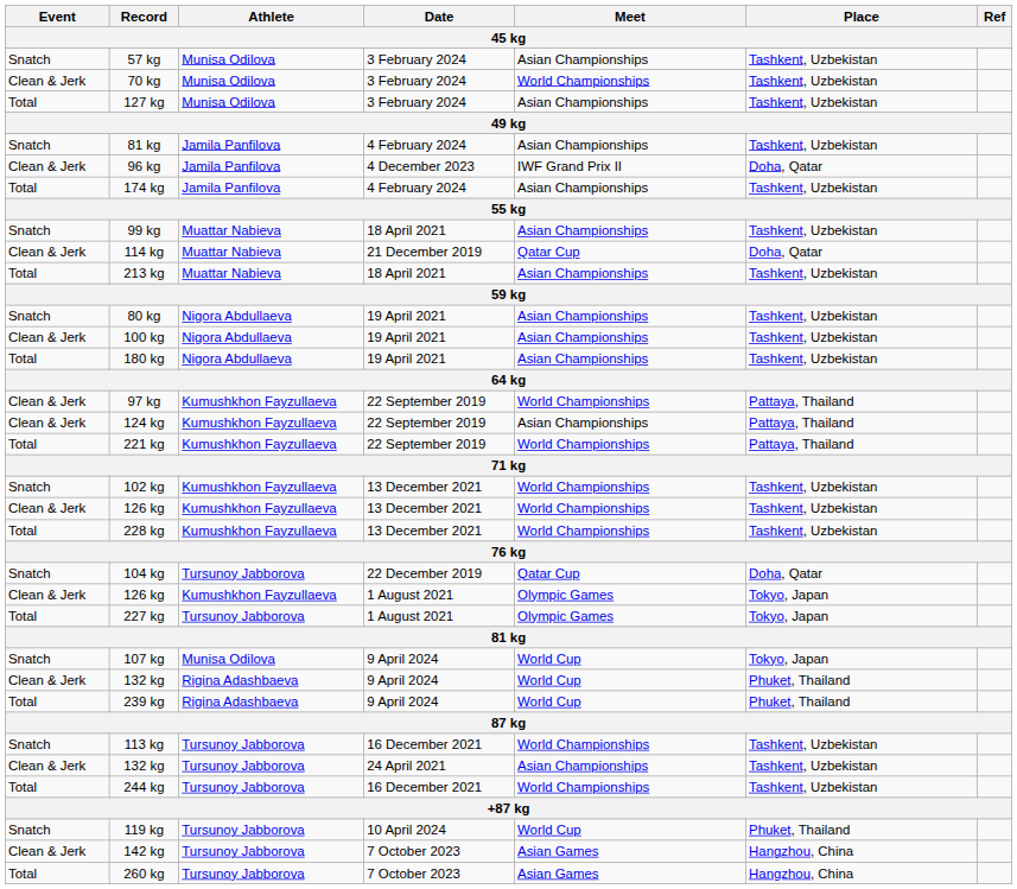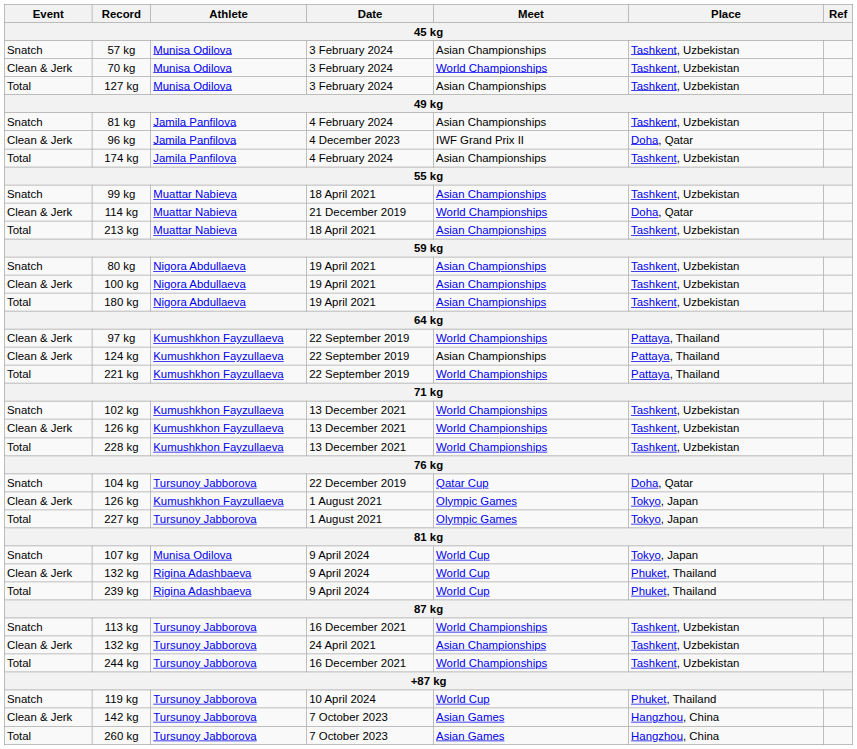 <table class="wikitable" style="font-size:95%;">
 <tr>
 <th width=9%>Event</th>
 <th width=6%>Record</th>
 <th width=16%>Athlete</th>
 <th width=13%>Date</th>
 <th width=20%>Meet</th>
 <th width=20%>Place</th>
 <th width=3%>Ref</th>
 </tr>
 <tr bgcolor="#DDDDDD">
 <th colspan="7">45 kg</th>
 </tr>
 <tr>
 <td>Snatch</td>
 <td align=center>57 kg</td>
 <td><a href='#'>Munisa Odilova</a></td>
 <td>3 February 2024</td>
 <td>Asian Championships</td>
 <td><a href='#'>Tashkent</a>, Uzbekistan</td>
 <td></td>
 </tr>
 <tr>
 <td>Clean & Jerk</td>
 <td align=center>70 kg</td>
 <td><a href='#'>Munisa Odilova</a></td>
 <td>3 February 2024</td>
 <td><a href='#'>World Championships</a></td>
 <td><a href='#'>Tashkent</a>, Uzbekistan</td>
 <td></td>
 </tr>
 <tr>
 <td>Total</td>
 <td align=center>127 kg</td>
 <td><a href='#'>Munisa Odilova</a></td>
 <td>3 February 2024</td>
 <td>Asian Championships</td>
 <td><a href='#'>Tashkent</a>, Uzbekistan</td>
 <td></td>
 </tr>
 <tr bgcolor="#DDDDDD">
 <th colspan="7">49 kg</th>
 </tr>
 <tr>
 <td>Snatch</td>
 <td align="center">81 kg</td>
 <td><a href='#'>Jamila Panfilova</a></td>
 <td>4 February 2024</td>
 <td>Asian Championships</td>
 <td><a href='#'>Tashkent</a>, Uzbekistan</td>
 <td></td>
 </tr>
 <tr>
 <td>Clean & Jerk</td>
 <td align="center">96 kg</td>
 <td><a href='#'>Jamila Panfilova</a></td>
 <td>4 December 2023</td>
 <td>IWF Grand Prix II</td>
 <td><a href='#'>Doha</a>, Qatar</td>
 <td></td>
 </tr>
 <tr>
 <td>Total</td>
 <td align="center">174 kg</td>
 <td><a href='#'>Jamila Panfilova</a></td>
 <td>4 February 2024</td>
 <td>Asian Championships</td>
 <td><a href='#'>Tashkent</a>, Uzbekistan</td>
 <td></td>
 </tr>
 <tr bgcolor="#DDDDDD">
 <th colspan="7">55 kg</th>
 </tr>
 <tr>
 <td>Snatch</td>
 <td align="center">99 kg</td>
 <td><a href='#'>Muattar Nabieva</a></td>
 <td>18 April 2021</td>
 <td><a href='#'>Asian Championships</a></td>
 <td><a href='#'>Tashkent</a>, Uzbekistan</td>
 <td></td>
 </tr>
 <tr>
 <td>Clean & Jerk</td>
 <td align="center">114 kg</td>
 <td><a href='#'>Muattar Nabieva</a></td>
 <td>21 December 2019</td>
-<td><a href='#'>Qatar Cup</a></td>
+<td><a href='#'>World Championships</a></td>
 <td><a href='#'>Doha</a>, Qatar</td>
 <td></td>
 </tr>
 <tr>
 <td>Total</td>
 <td align="center">213 kg</td>
 <td><a href='#'>Muattar Nabieva</a></td>
 <td>18 April 2021</td>
 <td><a href='#'>Asian Championships</a></td>
 <td><a href='#'>Tashkent</a>, Uzbekistan</td>
 <td></td>
 </tr>
 <tr bgcolor="#DDDDDD">
 <th colspan="7">59 kg</th>
 </tr>
 <tr>
 <td>Snatch</td>
 <td align="center">80 kg</td>
 <td><a href='#'>Nigora Abdullaeva</a></td>
 <td>19 April 2021</td>
 <td><a href='#'>Asian Championships</a></td>
 <td><a href='#'>Tashkent</a>, Uzbekistan</td>
 <td></td>
 </tr>
 <tr>
 <td>Clean & Jerk</td>
 <td align="center">100 kg</td>
 <td><a href='#'>Nigora Abdullaeva</a></td>
 <td>19 April 2021</td>
 <td><a href='#'>Asian Championships</a></td>
 <td><a href='#'>Tashkent</a>, Uzbekistan</td>
 <td></td>
 </tr>
 <tr>
 <td>Total</td>
 <td align="center">180 kg</td>
 <td><a href='#'>Nigora Abdullaeva</a></td>
 <td>19 April 2021</td>
 <td><a href='#'>Asian Championships</a></td>
 <td><a href='#'>Tashkent</a>, Uzbekistan</td>
 <td></td>
 </tr>
 <tr bgcolor="#DDDDDD">
 <th colspan="7">64 kg</th>
 </tr>
 <tr>
 <td>Clean & Jerk</td>
 <td align="center">97 kg</td>
 <td><a href='#'>Kumushkhon Fayzullaeva</a></td>
 <td>22 September 2019</td>
 <td><a href='#'>World Championships</a></td>
 <td><a href='#'>Pattaya</a>, Thailand</td>
 <td></td>
 </tr>
 <tr>
 <td>Clean & Jerk</td>
 <td align="center">124 kg</td>
 <td><a href='#'>Kumushkhon Fayzullaeva</a></td>
 <td>22 September 2019</td>
 <td>Asian Championships</td>
 <td><a href='#'>Pattaya</a>, Thailand</td>
 <td></td>
 </tr>
 <tr>
 <td>Total</td>
 <td align="center">221 kg</td>
 <td><a href='#'>Kumushkhon Fayzullaeva</a></td>
 <td>22 September 2019</td>
 <td><a href='#'>World Championships</a></td>
 <td><a href='#'>Pattaya</a>, Thailand</td>
 <td></td>
 </tr>
 <tr bgcolor="#DDDDDD">
 <th colspan="7">71 kg</th>
 </tr>
 <tr>
 <td>Snatch</td>
 <td align="center">102 kg</td>
 <td><a href='#'>Kumushkhon Fayzullaeva</a></td>
 <td>13 December 2021</td>
 <td><a href='#'>World Championships</a></td>
 <td><a href='#'>Tashkent</a>, Uzbekistan</td>
 <td></td>
 </tr>
 <tr>
 <td>Clean & Jerk</td>
 <td align="center">126 kg</td>
 <td><a href='#'>Kumushkhon Fayzullaeva</a></td>
 <td>13 December 2021</td>
 <td><a href='#'>World Championships</a></td>
 <td><a href='#'>Tashkent</a>, Uzbekistan</td>
 <td></td>
 </tr>
 <tr>
 <td>Total</td>
 <td align="center">228 kg</td>
 <td><a href='#'>Kumushkhon Fayzullaeva</a></td>
 <td>13 December 2021</td>
 <td><a href='#'>World Championships</a></td>
 <td><a href='#'>Tashkent</a>, Uzbekistan</td>
 <td></td>
 </tr>
 <tr bgcolor="#DDDDDD">
 <th colspan="7">76 kg</th>
 </tr>
 <tr>
 <td>Snatch</td>
 <td align="center">104 kg</td>
 <td><a href='#'>Tursunoy Jabborova</a></td>
 <td>22 December 2019</td>
 <td><a href='#'>Qatar Cup</a></td>
 <td><a href='#'>Doha</a>, Qatar</td>
 <td></td>
 </tr>
 <tr>
 <td>Clean & Jerk</td>
 <td align="center">126 kg</td>
 <td><a href='#'>Kumushkhon Fayzullaeva</a></td>
 <td>1 August 2021</td>
 <td><a href='#'>Olympic Games</a></td>
 <td><a href='#'>Tokyo</a>, Japan</td>
 <td></td>
 </tr>
 <tr>
 <td>Total</td>
 <td align="center">227 kg</td>
 <td><a href='#'>Tursunoy Jabborova</a></td>
 <td>1 August 2021</td>
 <td><a href='#'>Olympic Games</a></td>
 <td><a href='#'>Tokyo</a>, Japan</td>
 <td></td>
 </tr>
 <tr bgcolor="#DDDDDD">
 <th colspan="7">81 kg</th>
 </tr>
 <tr>
 <td>Snatch</td>
 <td align="center">107 kg</td>
 <td><a href='#'>Munisa Odilova</a></td>
 <td>9 April 2024</td>
 <td><a href='#'>World Cup</a></td>
 <td><a href='#'>Tokyo</a>, Japan</td>
 <td></td>
 </tr>
 <tr>
 <td>Clean & Jerk</td>
 <td align="center">132 kg</td>
 <td><a href='#'>Rigina Adashbaeva</a></td>
 <td>9 April 2024</td>
 <td><a href='#'>World Cup</a></td>
 <td><a href='#'>Phuket</a>, Thailand</td>
 <td></td>
 </tr>
 <tr>
 <td>Total</td>
 <td align="center">239 kg</td>
 <td><a href='#'>Rigina Adashbaeva</a></td>
 <td>9 April 2024</td>
 <td><a href='#'>World Cup</a></td>
 <td><a href='#'>Phuket</a>, Thailand</td>
 <td></td>
 </tr>
 <tr bgcolor="#DDDDDD">
 <th colspan="7">87 kg</th>
 </tr>
 <tr>
 <td>Snatch</td>
 <td align="center">113 kg</td>
 <td><a href='#'>Tursunoy Jabborova</a></td>
 <td>16 December 2021</td>
 <td><a href='#'>World Championships</a></td>
 <td><a href='#'>Tashkent</a>, Uzbekistan</td>
 <td></td>
 </tr>
 <tr>
 <td>Clean & Jerk</td>
 <td align="center">132 kg</td>
 <td><a href='#'>Tursunoy Jabborova</a></td>
 <td>24 April 2021</td>
 <td><a href='#'>Asian Championships</a></td>
 <td><a href='#'>Tashkent</a>, Uzbekistan</td>
 <td></td>
 </tr>
 <tr>
 <td>Total</td>
 <td align="center">244 kg</td>
 <td><a href='#'>Tursunoy Jabborova</a></td>
 <td>16 December 2021</td>
 <td><a href='#'>World Championships</a></td>
 <td><a href='#'>Tashkent</a>, Uzbekistan</td>
 <td></td>
 </tr>
 <tr bgcolor="#DDDDDD">
 <th colspan="7">+87 kg</th>
 </tr>
 <tr>
 <td>Snatch</td>
 <td align="center">119 kg</td>
 <td><a href='#'>Tursunoy Jabborova</a></td>
 <td>10 April 2024</td>
 <td><a href='#'>World Cup</a></td>
 <td><a href='#'>Phuket</a>, Thailand</td>
 <td></td>
 </tr>
 <tr>
 <td>Clean & Jerk</td>
 <td align="center">142 kg</td>
 <td><a href='#'>Tursunoy Jabborova</a></td>
 <td>7 October 2023</td>
 <td><a href='#'>Asian Games</a></td>
 <td><a href='#'>Hangzhou</a>, China</td>
 <td></td>
 </tr>
 <tr>
 <td>Total</td>
 <td align="center">260 kg</td>
 <td><a href='#'>Tursunoy Jabborova</a></td>
 <td>7 October 2023</td>
 <td><a href='#'>Asian Games</a></td>
 <td><a href='#'>Hangzhou</a>, China</td>
 <td></td>
 </tr>
 </table>
